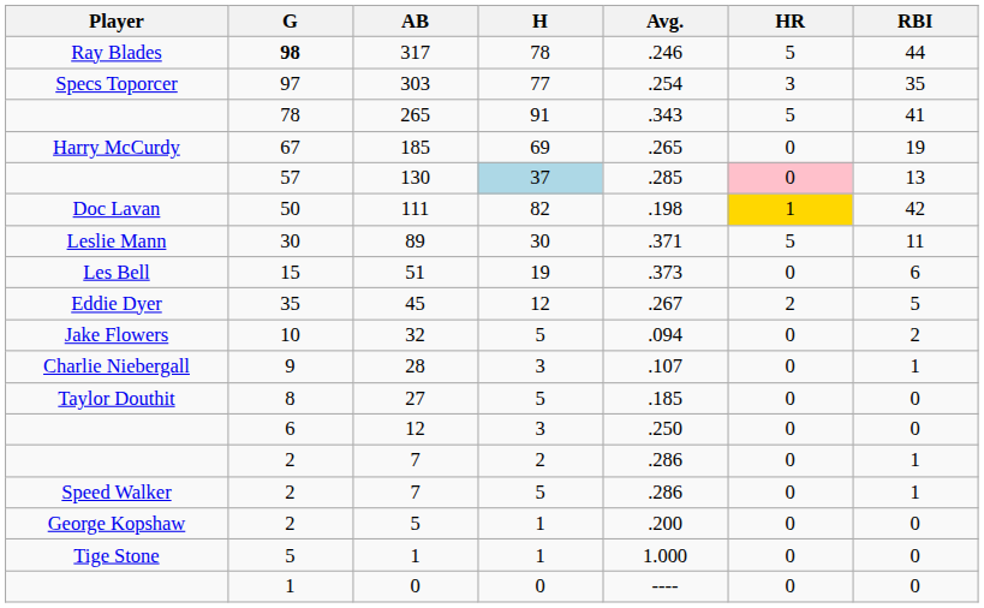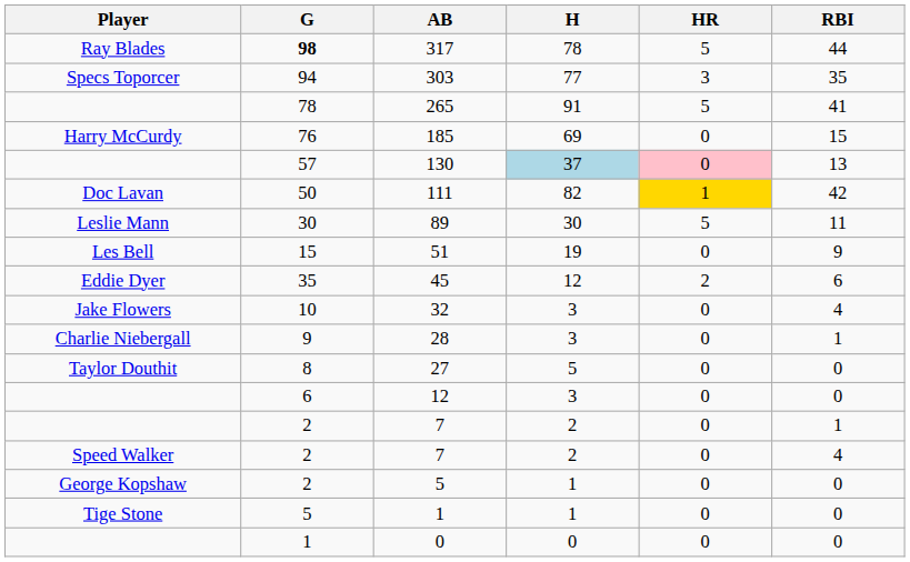 <table class="wikitable sortable">
 <tr>
 <th bgcolor="#DDDDFF" width="16%">Player</th>
 <th bgcolor="#DDDDFF" width="9%">G</th>
 <th bgcolor="#DDDDFF" width="9%">AB</th>
 <th bgcolor="#DDDDFF" width="9%">H</th>
-<th bgcolor="#DDDDFF" width="9%">Avg.</th>
 <th bgcolor="#DDDDFF" width="9%">HR</th>
 <th bgcolor="#DDDDFF" width="9%">RBI</th>
 </tr>
 <tr align="center">
 <td><a href='#'>Ray Blades</a></td>
 <td><strong>98</strong></td>
 <td>317</td>
 <td>78</td>
-<td>.246</td>
 <td>5</td>
 <td>44</td>
 </tr>
 <tr align="center">
 <td><a href='#'>Specs Toporcer</a></td>
-<td>97</td>
+<td>94</td>
 <td>303</td>
 <td>77</td>
-<td>.254</td>
 <td>3</td>
 <td>35</td>
 </tr>
 <tr align="center">
 <td></td>
 <td>78</td>
 <td>265</td>
 <td>91</td>
-<td>.343</td>
 <td>5</td>
 <td>41</td>
 </tr>
 <tr align="center">
 <td><a href='#'>Harry McCurdy</a></td>
-<td>67</td>
+<td>76</td>
 <td>185</td>
 <td>69</td>
-<td>.265</td>
 <td>0</td>
-<td>19</td>
+<td>15</td>
 </tr>
 <tr align="center">
 <td></td>
 <td>57</td>
 <td>130</td>
 <td style="background: lightblue;">37</td>
-<td>.285</td>
 <td style="background: pink;">0</td>
 <td>13</td>
 </tr>
 <tr align="center">
 <td><a href='#'>Doc Lavan</a></td>
 <td>50</td>
 <td>111</td>
 <td>82</td>
-<td>.198</td>
 <td style="background: gold;">1</td>
 <td>42</td>
 </tr>
 <tr align="center">
 <td><a href='#'>Leslie Mann</a></td>
 <td>30</td>
 <td>89</td>
 <td>30</td>
-<td>.371</td>
 <td>5</td>
 <td>11</td>
 </tr>
 <tr align="center">
 <td><a href='#'>Les Bell</a></td>
 <td>15</td>
 <td>51</td>
 <td>19</td>
-<td>.373</td>
 <td>0</td>
-<td>6</td>
+<td>9</td>
 </tr>
 <tr align="center">
 <td><a href='#'>Eddie Dyer</a></td>
 <td>35</td>
 <td>45</td>
 <td>12</td>
-<td>.267</td>
 <td>2</td>
-<td>5</td>
+<td>6</td>
 </tr>
 <tr align="center">
 <td><a href='#'>Jake Flowers</a></td>
 <td>10</td>
 <td>32</td>
-<td>5</td>
-<td>.094</td>
+<td>3</td>
 <td>0</td>
-<td>2</td>
+<td>4</td>
 </tr>
 <tr align="center">
 <td><a href='#'>Charlie Niebergall</a></td>
 <td>9</td>
 <td>28</td>
 <td>3</td>
-<td>.107</td>
 <td>0</td>
 <td>1</td>
 </tr>
 <tr align="center">
 <td><a href='#'>Taylor Douthit</a></td>
 <td>8</td>
 <td>27</td>
 <td>5</td>
-<td>.185</td>
 <td>0</td>
 <td>0</td>
 </tr>
 <tr align="center">
 <td></td>
 <td>6</td>
 <td>12</td>
 <td>3</td>
-<td>.250</td>
 <td>0</td>
 <td>0</td>
 </tr>
 <tr align="center">
 <td></td>
 <td>2</td>
 <td>7</td>
 <td>2</td>
-<td>.286</td>
 <td>0</td>
 <td>1</td>
 </tr>
 <tr align="center">
 <td><a href='#'>Speed Walker</a></td>
 <td>2</td>
 <td>7</td>
-<td>5</td>
-<td>.286</td>
+<td>2</td>
 <td>0</td>
-<td>1</td>
+<td>4</td>
 </tr>
 <tr align="center">
 <td><a href='#'>George Kopshaw</a></td>
 <td>2</td>
 <td>5</td>
 <td>1</td>
-<td>.200</td>
 <td>0</td>
 <td>0</td>
 </tr>
 <tr align="center">
 <td><a href='#'>Tige Stone</a></td>
 <td>5</td>
 <td>1</td>
 <td>1</td>
-<td>1.000</td>
 <td>0</td>
 <td>0</td>
 </tr>
 <tr align="center">
 <td></td>
 <td>1</td>
 <td>0</td>
 <td>0</td>
-<td>----</td>
 <td>0</td>
 <td>0</td>
 </tr>
 </table>
